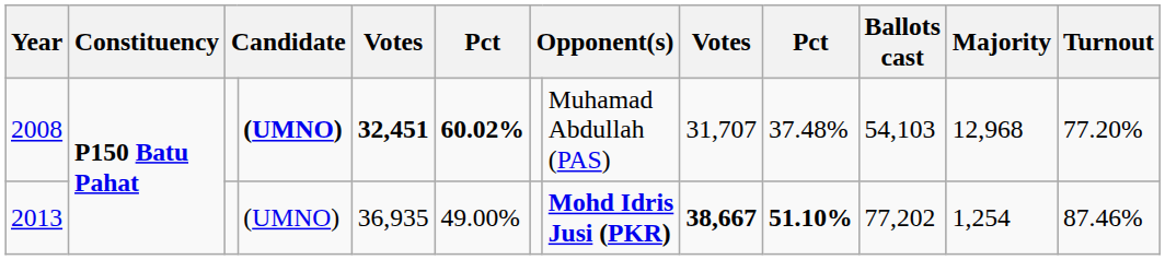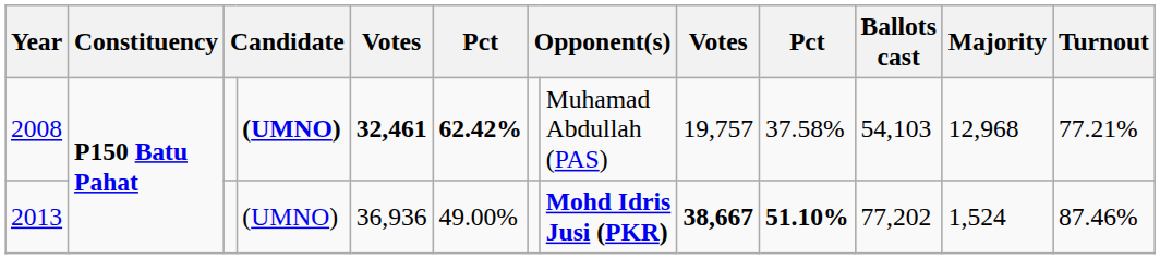 <table class="wikitable" style="margin:0.5em ; font-size:95%">
 <tr>
 <th>Year</th>
 <th>Constituency</th>
 <th colspan=2>Candidate</th>
 <th>Votes</th>
 <th>Pct</th>
 <th colspan=2>Opponent(s)</th>
 <th>Votes</th>
 <th>Pct</th>
 <th>Ballots cast</th>
 <th>Majority</th>
 <th>Turnout</th>
 </tr>
 <tr>
 <td><a href='#'>2008</a></td>
 <td rowspan="2"><strong>P150 <a href='#'>Batu Pahat</a></strong></td>
 <td></td>
 <td><strong> (<a href='#'>UMNO</a>)</strong></td>
-<td align="right"><strong>32,451</strong></td>
-<td><strong>60.02%</strong></td>
+<td align="right"><strong>32,461</strong></td>
+<td><strong>62.42%</strong></td>
 <td></td>
 <td>Muhamad Abdullah (<a href='#'>PAS</a>)</td>
-<td align="right">31,707</td>
-<td>37.48%</td>
+<td align="right">19,757</td>
+<td>37.58%</td>
 <td>54,103</td>
 <td>12,968</td>
-<td>77.20%</td>
+<td>77.21%</td>
 </tr>
 <tr>
 <td><a href='#'>2013</a></td>
 <td></td>
 <td> (<a href='#'>UMNO</a>)</td>
-<td align="right">36,935</td>
+<td align="right">36,936</td>
 <td>49.00%</td>
 <td></td>
 <td><strong><a href='#'>Mohd Idris Jusi</a> (<a href='#'>PKR</a>)</strong></td>
 <td align="right"><strong>38,667</strong></td>
 <td><strong>51.10%</strong></td>
 <td>77,202</td>
-<td>1,254</td>
+<td>1,524</td>
 <td>87.46%</td>
 </tr>
 </table>
